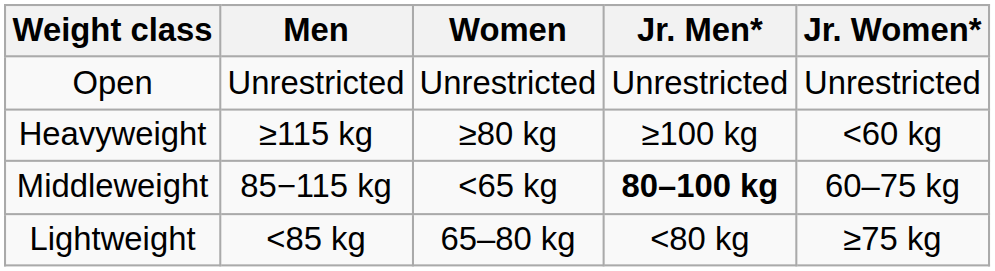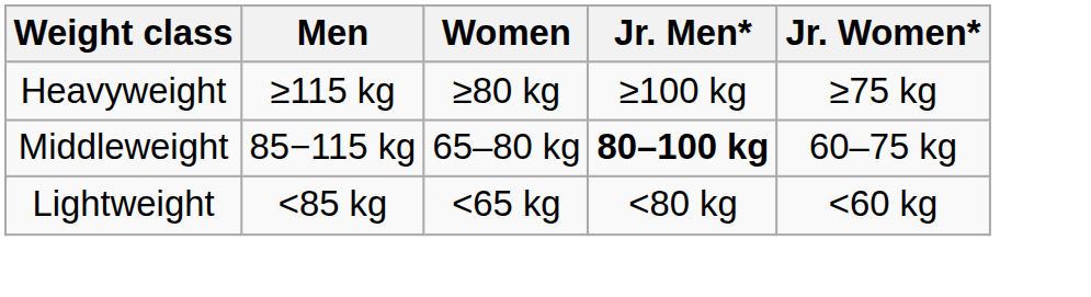 <table class="wikitable" style="text-align: center;">
 <tr>
 <th>Weight class</th>
 <th>Men</th>
 <th>Women</th>
 <th>Jr. Men*</th>
 <th>Jr. Women*</th>
 </tr>
 <tr>
-<td>Open</td>
-<td>Unrestricted</td>
-<td>Unrestricted</td>
-<td>Unrestricted</td>
-<td>Unrestricted</td>
-</tr>
-<tr>
 <td>Heavyweight</td>
 <td>≥115 kg</td>
 <td>≥80 kg</td>
 <td>≥100 kg</td>
-<td><60 kg</td>
+<td>≥75 kg</td>
 </tr>
 <tr>
 <td>Middleweight</td>
 <td>85−115 kg</td>
-<td><65 kg</td>
+<td>65–80 kg</td>
 <td><strong>80–100 kg</strong></td>
 <td>60–75 kg</td>
 </tr>
 <tr>
 <td>Lightweight</td>
 <td><85 kg</td>
-<td>65–80 kg</td>
+<td><65 kg</td>
 <td><80 kg</td>
-<td>≥75 kg</td>
+<td><60 kg</td>
 </tr>
 </table>
